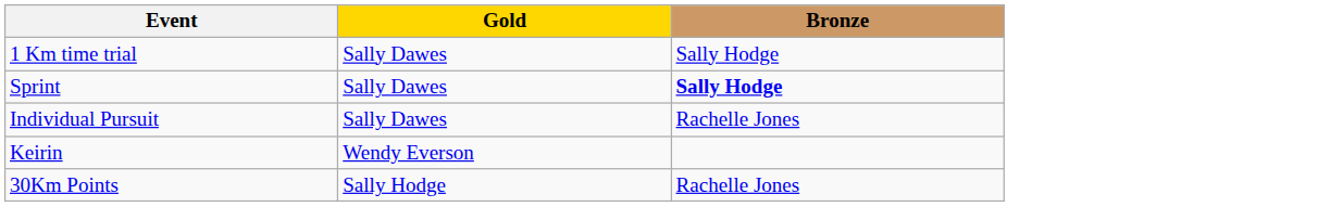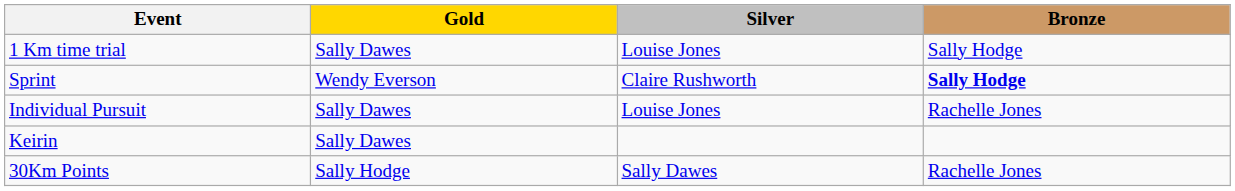 <table class="wikitable" style="font-size: 100%">
 <tr>
 <th width=250>Event</th>
 <th width=250 style="background-color: gold;">Gold</th>
+<th width=250 style="background-color: silver;">Silver</th>
 <th width=250 style="background-color: #cc9966;">Bronze</th>
 </tr>
 <tr>
 <td><a href='#'>1 Km time trial</a></td>
 <td><a href='#'>Sally Dawes</a></td>
+<td><a href='#'>Louise Jones</a></td>
 <td><a href='#'>Sally Hodge</a></td>
 </tr>
 <tr>
 <td><a href='#'>Sprint</a></td>
-<td><a href='#'>Sally Dawes</a></td>
+<td><a href='#'>Wendy Everson</a></td>
+<td><a href='#'>Claire Rushworth</a></td>
 <td><strong><a href='#'>Sally Hodge</a></strong></td>
 </tr>
 <tr>
 <td><a href='#'>Individual Pursuit</a></td>
 <td><a href='#'>Sally Dawes</a></td>
+<td><a href='#'>Louise Jones</a></td>
 <td><a href='#'>Rachelle Jones</a></td>
 </tr>
 <tr>
 <td><a href='#'>Keirin</a></td>
-<td><a href='#'>Wendy Everson</a></td>
+<td><a href='#'>Sally Dawes</a></td>
+<td></td>
 <td></td>
 </tr>
 <tr>
 <td><a href='#'>30Km Points</a></td>
 <td><a href='#'>Sally Hodge</a></td>
+<td><a href='#'>Sally Dawes</a></td>
 <td><a href='#'>Rachelle Jones</a></td>
 </tr>
 </table>
